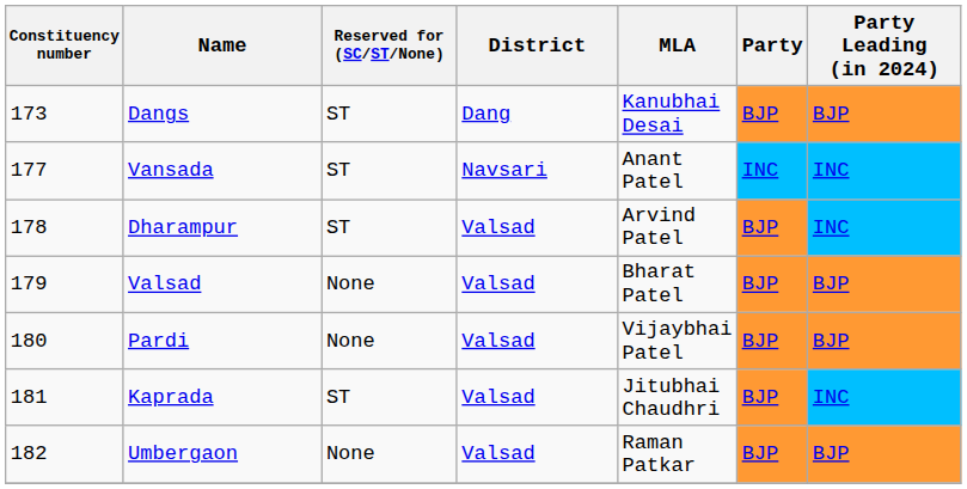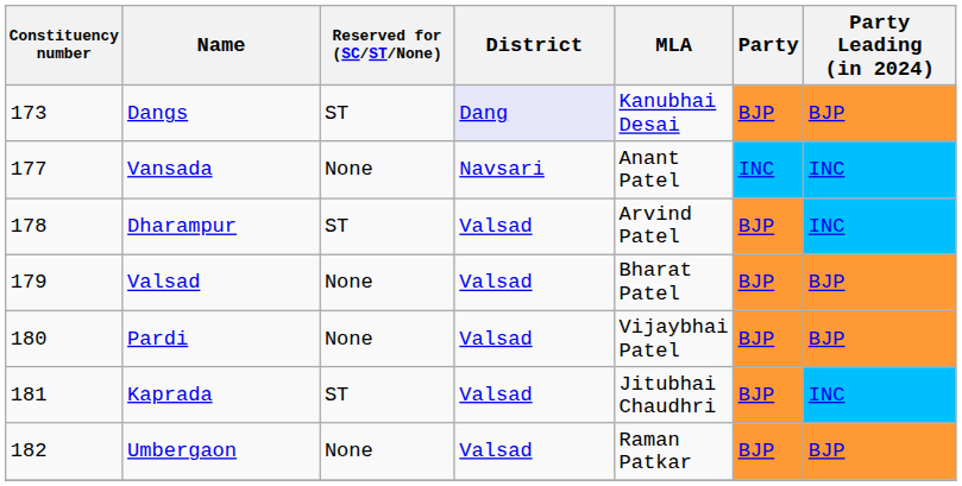 <table class="wikitable sortable">
 <tr>
 <th width="50px" style="font-size:75%">Constituency number</th>
 <th width="200px">Name</th>
 <th width="100px" style="font-size:75%">Reserved for (<a href='#'>SC</a>/<a href='#'>ST</a>/None)</th>
 <th width="150px">District</th>
 <th>MLA</th>
 <th>Party</th>
 <th width="150px">Party Leading<br>(in 2024)</th>
 </tr>
 <tr>
 <td>173</td>
 <td><a href='#'>Dangs</a></td>
 <td>ST</td>
-<td><a href='#'>Dang</a></td>
+<td style="background: lavender;"><a href='#'>Dang</a></td>
 <td><a href='#'>Kanubhai Desai</a></td>
 <td bgcolor=#FF9933><a href='#'>BJP</a></td>
 <td bgcolor=#FF9933><a href='#'>BJP</a></td>
 </tr>
 <tr>
 <td>177</td>
 <td><a href='#'>Vansada</a></td>
-<td>ST</td>
+<td>None</td>
 <td><a href='#'>Navsari</a></td>
 <td>Anant Patel</td>
 <td bgcolor=#00BFFF><a href='#'>INC</a></td>
 <td bgcolor=#00BFFF><a href='#'>INC</a></td>
 </tr>
 <tr>
 <td>178</td>
 <td><a href='#'>Dharampur</a></td>
 <td>ST</td>
 <td><a href='#'>Valsad</a></td>
 <td>Arvind Patel</td>
 <td bgcolor=#FF9933><a href='#'>BJP</a></td>
 <td bgcolor=#00BFFF><a href='#'>INC</a></td>
 </tr>
 <tr>
 <td>179</td>
 <td><a href='#'>Valsad</a></td>
 <td>None</td>
 <td><a href='#'>Valsad</a></td>
 <td>Bharat Patel</td>
 <td bgcolor=#FF9933><a href='#'>BJP</a></td>
 <td bgcolor=#FF9933><a href='#'>BJP</a></td>
 </tr>
 <tr>
 <td>180</td>
 <td><a href='#'>Pardi</a></td>
 <td>None</td>
 <td><a href='#'>Valsad</a></td>
 <td>Vijaybhai Patel</td>
 <td bgcolor=#FF9933><a href='#'>BJP</a></td>
 <td bgcolor=#FF9933><a href='#'>BJP</a></td>
 </tr>
 <tr>
 <td>181</td>
 <td><a href='#'>Kaprada</a></td>
 <td>ST</td>
 <td><a href='#'>Valsad</a></td>
 <td>Jitubhai Chaudhri</td>
 <td bgcolor=#FF9933><a href='#'>BJP</a></td>
 <td bgcolor=#00BFFF><a href='#'>INC</a></td>
 </tr>
 <tr>
 <td>182</td>
 <td><a href='#'>Umbergaon</a></td>
 <td>None</td>
 <td><a href='#'>Valsad</a></td>
 <td>Raman Patkar</td>
 <td bgcolor=#FF9933><a href='#'>BJP</a></td>
 <td bgcolor=#FF9933><a href='#'>BJP</a></td>
 </tr>
 <tr>
 </tr>
 </table>
